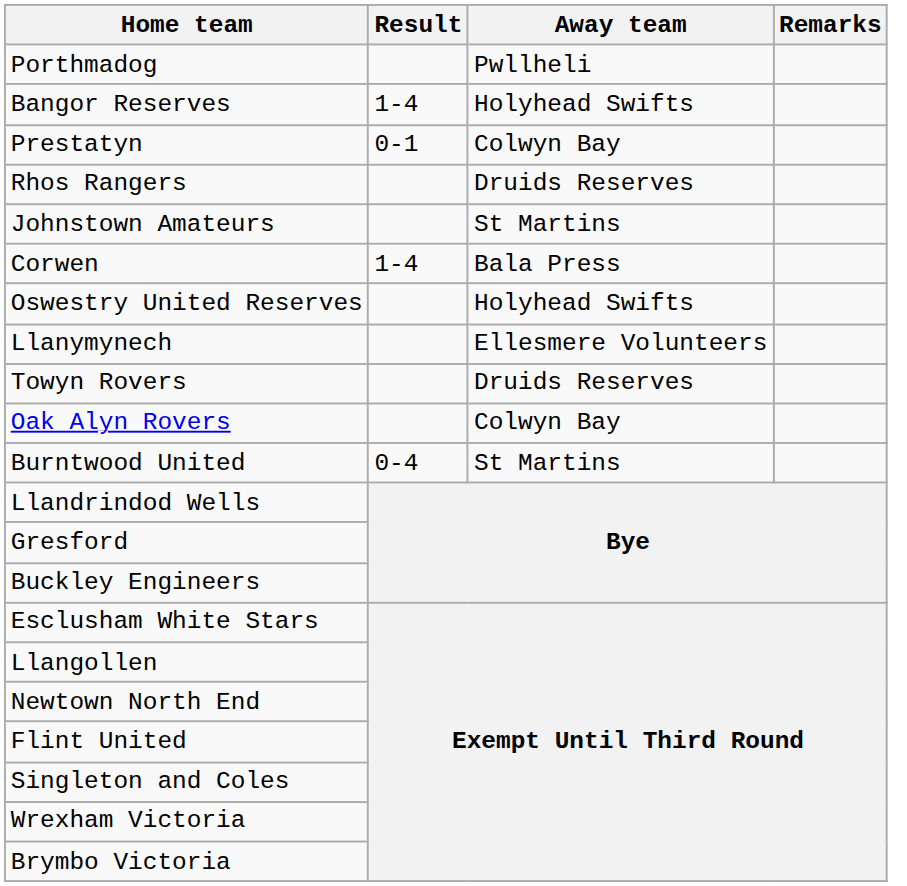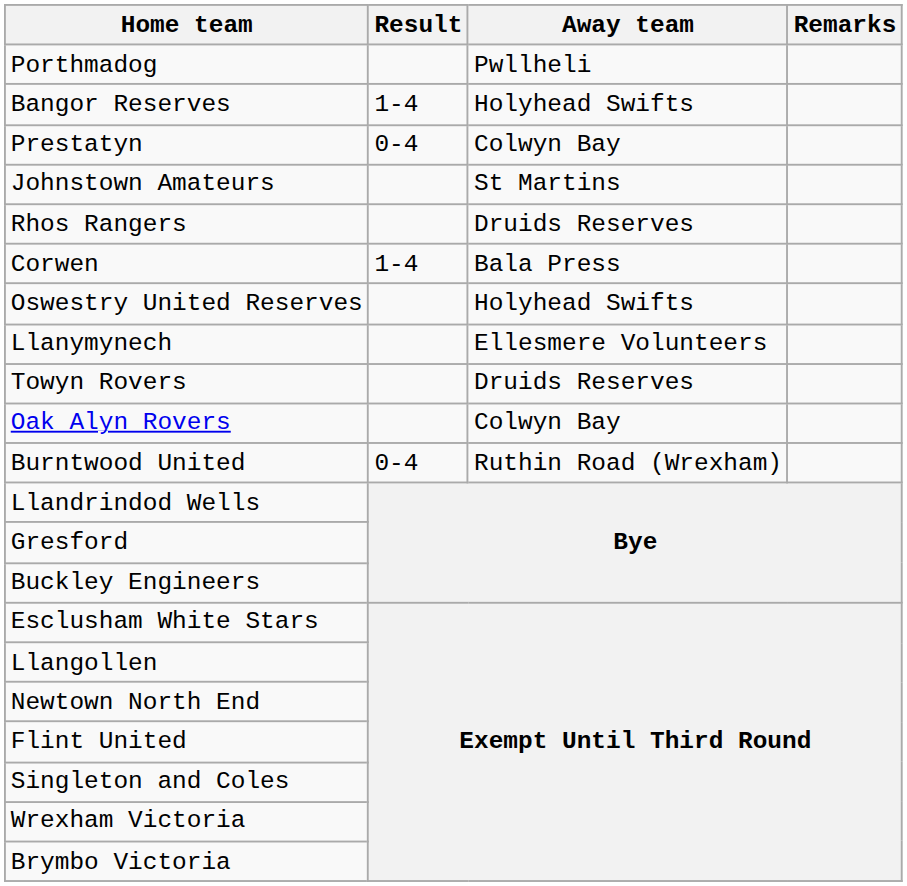 <table class="wikitable">
 <tr>
 <th>Home team</th>
 <th>Result</th>
 <th>Away team</th>
 <th>Remarks</th>
 </tr>
 <tr>
 <td>Porthmadog</td>
 <td></td>
 <td>Pwllheli</td>
 <td></td>
 </tr>
 <tr>
 <td>Bangor Reserves</td>
 <td>1-4</td>
 <td>Holyhead Swifts</td>
 <td></td>
 </tr>
 <tr>
 <td>Prestatyn</td>
-<td>0-1</td>
+<td>0-4</td>
 <td>Colwyn Bay</td>
+<td></td>
+</tr>
+<tr>
+<td>Johnstown Amateurs</td>
+<td></td>
+<td> St Martins</td>
 <td></td>
 </tr>
 <tr>
 <td>Rhos Rangers</td>
 <td></td>
 <td>Druids Reserves</td>
-<td></td>
-</tr>
-<tr>
-<td>Johnstown Amateurs</td>
-<td></td>
-<td> St Martins</td>
 <td></td>
 </tr>
 <tr>
 <td>Corwen</td>
 <td>1-4</td>
 <td>Bala Press</td>
 <td></td>
 </tr>
 <tr>
 <td> Oswestry United Reserves</td>
 <td></td>
 <td>Holyhead Swifts</td>
 <td></td>
 </tr>
 <tr>
 <td>Llanymynech</td>
 <td></td>
 <td> Ellesmere Volunteers</td>
 <td></td>
 </tr>
 <tr>
 <td>Towyn Rovers</td>
 <td></td>
 <td>Druids Reserves</td>
 <td></td>
 </tr>
 <tr>
 <td><a href='#'>Oak Alyn Rovers</a></td>
 <td></td>
 <td>Colwyn Bay</td>
 <td></td>
 </tr>
 <tr>
 <td>Burntwood United</td>
 <td>0-4</td>
-<td> St Martins</td>
+<td>Ruthin Road (Wrexham)</td>
 <td></td>
 </tr>
 <tr>
 <td>Llandrindod Wells</td>
 <th colspan="3" rowspan="3">Bye</th>
 </tr>
 <tr>
 <td>Gresford</td>
 </tr>
 <tr>
 <td>Buckley Engineers</td>
 </tr>
 <tr>
 <td>Esclusham White Stars</td>
 <th colspan="3" rowspan="7">Exempt Until Third Round</th>
 </tr>
 <tr>
 <td>Llangollen</td>
 </tr>
 <tr>
 <td>Newtown North End</td>
 </tr>
 <tr>
 <td>Flint United</td>
 </tr>
 <tr>
 <td> Singleton and Coles</td>
 </tr>
 <tr>
 <td>Wrexham Victoria</td>
 </tr>
 <tr>
 <td>Brymbo Victoria</td>
 </tr>
 </table>
